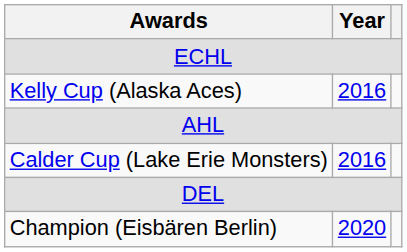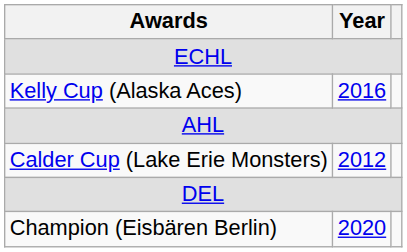 <table class="wikitable">
 <tr>
 <th>Awards</th>
 <th>Year</th>
 <th></th>
 </tr>
 <tr ALIGN="center" bgcolor="#e0e0e0">
 <td colspan="3"><a href='#'>ECHL</a></td>
 </tr>
 <tr>
 <td><a href='#'>Kelly Cup</a> (Alaska Aces)</td>
 <td><a href='#'>2016</a></td>
 <td></td>
 </tr>
 <tr ALIGN="center" bgcolor="#e0e0e0">
 <td colspan="3"><a href='#'>AHL</a></td>
 </tr>
 <tr>
 <td><a href='#'>Calder Cup</a> (Lake Erie Monsters)</td>
-<td><a href='#'>2016</a></td>
+<td><a href='#'>2012</a></td>
 <td></td>
 </tr>
 <tr ALIGN="center" bgcolor="#e0e0e0">
 <td colspan="3"><a href='#'>DEL</a></td>
 </tr>
 <tr>
 <td>Champion (Eisbären Berlin)</td>
 <td><a href='#'>2020</a></td>
 <td></td>
 </tr>
 </table>
